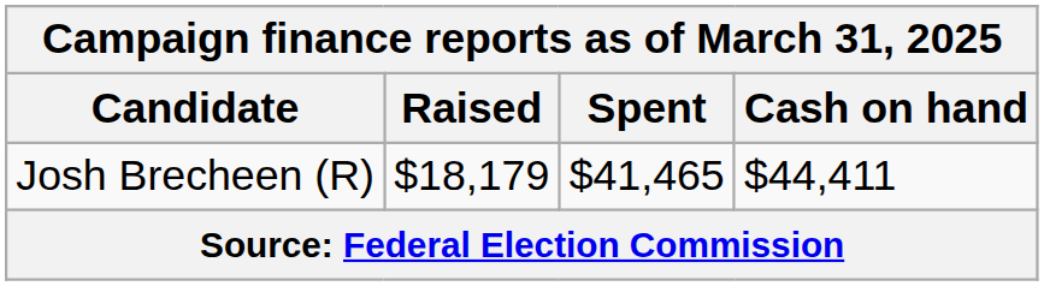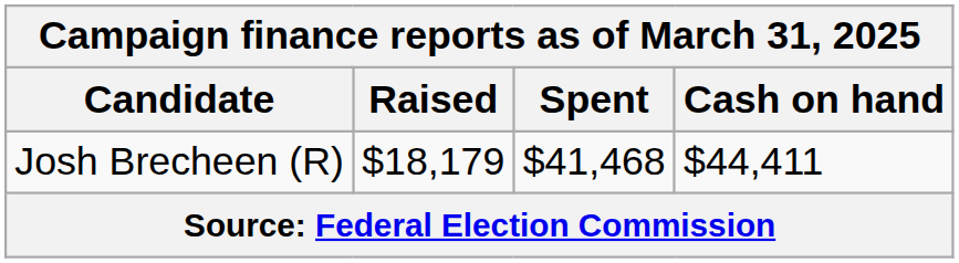 <table class="wikitable sortable">
 <tr>
 <th colspan=4>Campaign finance reports as of March 31, 2025</th>
 </tr>
 <tr style="text-align:center;">
 <th>Candidate</th>
 <th>Raised</th>
 <th>Spent</th>
 <th>Cash on hand</th>
 </tr>
 <tr>
 <td>Josh Brecheen (R)</td>
 <td>$18,179</td>
-<td>$41,465</td>
+<td>$41,468</td>
 <td>$44,411</td>
 </tr>
 <tr>
 <th colspan="4"><small>Source: <a href='#'>Federal Election Commission</a></small></th>
 </tr>
 </table>
